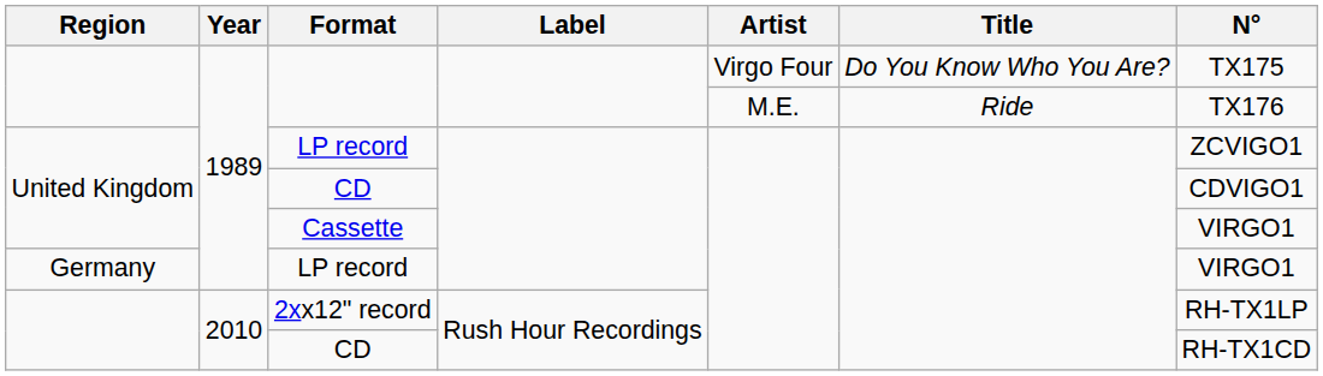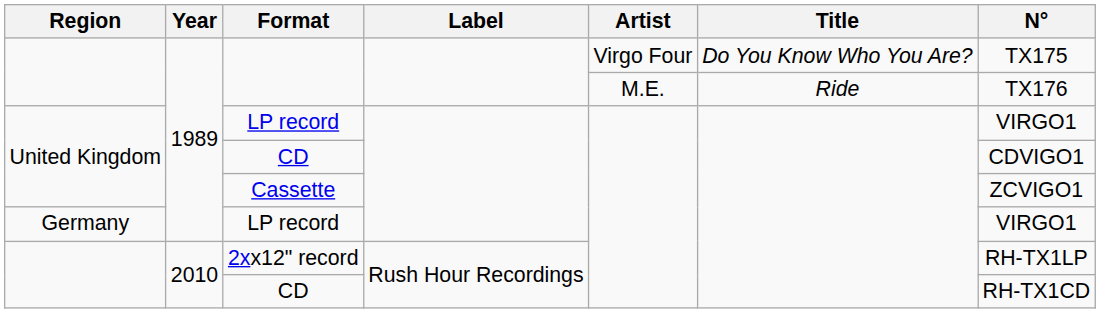 <table class="wikitable plainrowheaders">
 <tr>
 <th scope="col">Region</th>
 <th scope="col">Year</th>
 <th scope="col">Format</th>
 <th scope="col">Label</th>
 <th scope="col">Artist</th>
 <th scope="col">Title</th>
 <th scope="col">N°</th>
 </tr>
 <tr>
 <td rowspan="2"></td>
 <td rowspan="6">1989</td>
 <td rowspan="2"></td>
 <td rowspan="2"></td>
 <td style="text-align:center;">Virgo Four</td>
 <td style="text-align:center;"><em>Do You Know Who You Are?</em></td>
 <td style="text-align:center;">TX175</td>
 </tr>
 <tr>
 <td style="text-align:center;">M.E.</td>
 <td style="text-align:center;"><em>Ride</em></td>
 <td style="text-align:center;">TX176</td>
 </tr>
 <tr>
 <td rowspan="3">United Kingdom</td>
 <td style="text-align:center;"><a href='#'>LP record</a></td>
 <td rowspan="4"></td>
 <td rowspan="6"></td>
 <td rowspan="6"></td>
-<td style="text-align:center;">ZCVIGO1</td>
+<td style="text-align:center;">VIRGO1</td>
 </tr>
 <tr>
 <td style="text-align:center;"><a href='#'>CD</a></td>
 <td style="text-align:center;">CDVIGO1</td>
 </tr>
 <tr>
 <td style="text-align:center;"><a href='#'>Cassette</a></td>
-<td style="text-align:center;">VIRGO1</td>
+<td style="text-align:center;">ZCVIGO1</td>
 </tr>
 <tr>
 <td style="text-align:center;">Germany</td>
 <td style="text-align:center;">LP record</td>
 <td style="text-align:center;">VIRGO1</td>
 </tr>
 <tr>
 <td rowspan="2"></td>
 <td rowspan="2">2010</td>
 <td style="text-align:center;"><a href='#'>2x</a>x12" record</td>
 <td rowspan="2">Rush Hour Recordings</td>
 <td style="text-align:center;">RH-TX1LP</td>
 </tr>
 <tr>
 <td style="text-align:center;">CD</td>
 <td style="text-align:center;">RH-TX1CD</td>
 </tr>
 </table>
